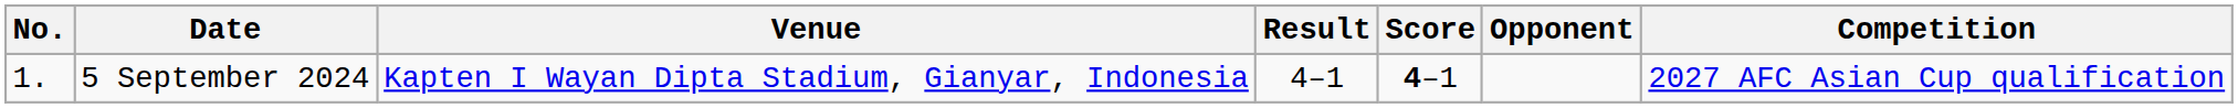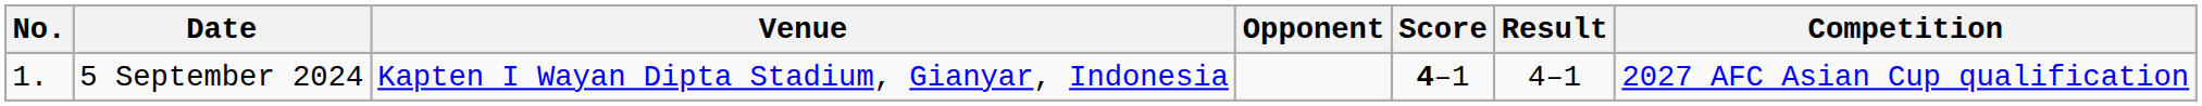 <table class="wikitable">
 <tr>
 <th>No.</th>
 <th>Date</th>
 <th>Venue</th>
+<th>Opponent</th>
+<th>Score</th>
 <th>Result</th>
-<th>Score</th>
-<th>Opponent</th>
 <th>Competition</th>
 </tr>
 <tr>
 <td>1.</td>
 <td>5 September 2024</td>
 <td><a href='#'>Kapten I Wayan Dipta Stadium</a>, <a href='#'>Gianyar</a>, <a href='#'>Indonesia</a></td>
+<td></td>
+<td align=center><strong>4</strong>–1</td>
 <td align=center>4–1</td>
-<td align=center><strong>4</strong>–1</td>
-<td></td>
 <td><a href='#'>2027 AFC Asian Cup qualification</a></td>
 </tr>
 </table>
